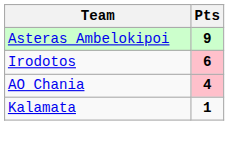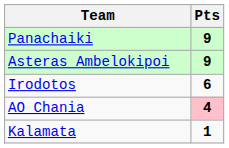 <table class="wikitable" style="text-align: center;">
 <tr>
 <th width=165>Team</th>
 <th width=20>Pts</th>
+</tr>
+<tr bgcolor="#ccffcc">
+<td align=left><a href='#'>Panachaiki</a></td>
+<td><strong>9</strong></td>
 </tr>
 <tr bgcolor="#ccffcc">
 <td align=left><a href='#'>Asteras Ambelokipoi</a></td>
 <td><strong>9</strong></td>
 </tr>
 <tr>
 <td align=left><a href='#'>Irodotos</a></td>
-<td style="background: pink;"><strong>6</strong></td>
+<td><strong>6</strong></td>
 </tr>
 <tr>
 <td align=left><a href='#'>AO Chania</a></td>
 <td style="background: pink;"><strong>4</strong></td>
 </tr>
 <tr>
 <td align=left><a href='#'>Kalamata</a></td>
 <td><strong>1</strong></td>
 </tr>
 </table>
